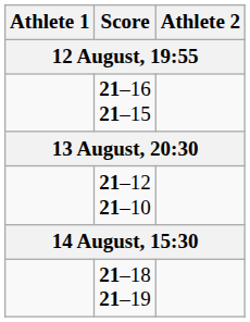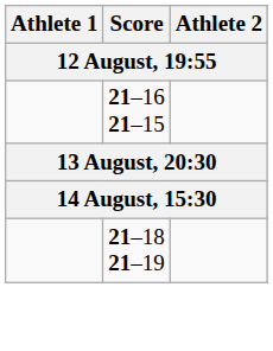 <table class="wikitable" style="text-align: center; font-size:90%">
 <tr>
 <th align="right">Athlete 1</th>
 <th>Score</th>
 <th align="left">Athlete 2</th>
 </tr>
 <tr>
 <th colspan=3>12 August, 19:55</th>
 </tr>
 <tr>
 <td align=right><strong></strong></td>
 <td align=center><strong>21</strong>–16<br><strong>21</strong>–15</td>
 <td align=left></td>
 </tr>
 <tr>
 <th colspan=3>13 August, 20:30</th>
 </tr>
 <tr>
-<td align=right><strong></strong></td>
-<td align=center><strong>21</strong>–12<br><strong>21</strong>–10</td>
-<td align=left></td>
-</tr>
-<tr>
 <th colspan=3>14 August, 15:30</th>
 </tr>
 <tr>
 <td align=right><strong></strong></td>
 <td align=center><strong>21</strong>–18<br><strong>21</strong>–19</td>
 <td align=left></td>
 </tr>
 </table>
